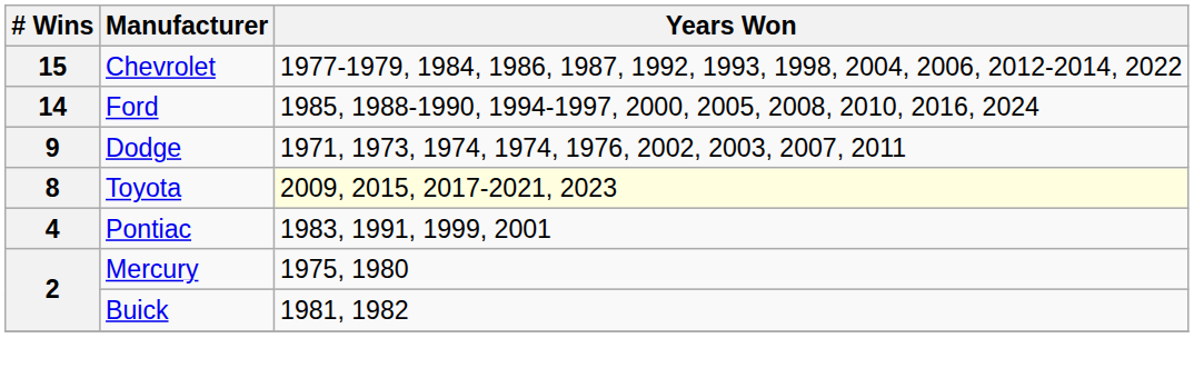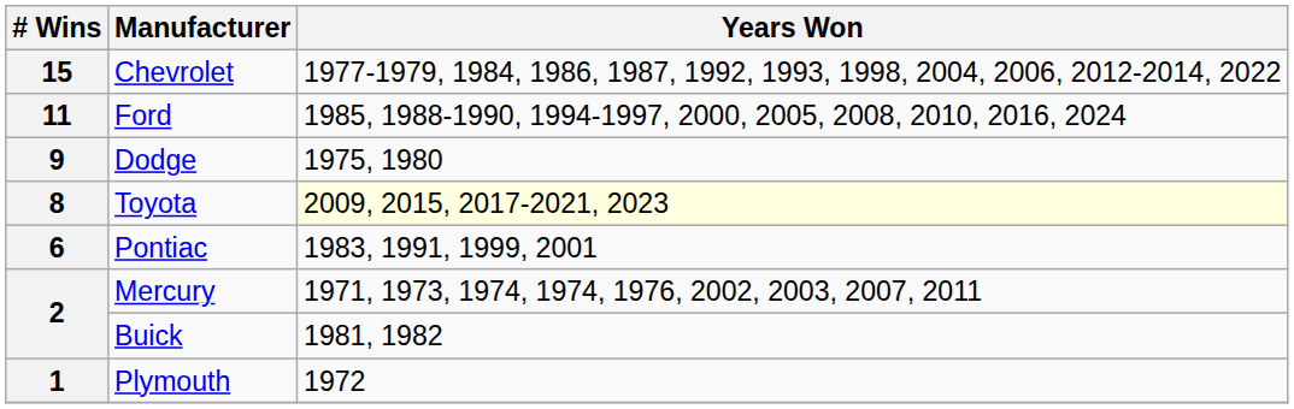 <table class="wikitable" style="font-size: 95%;">
 <tr>
 <th># Wins</th>
 <th>Manufacturer</th>
 <th>Years Won</th>
 </tr>
 <tr>
 <th>15</th>
 <td><a href='#'>Chevrolet</a></td>
 <td>1977-1979, 1984, 1986, 1987, 1992, 1993, 1998, 2004, 2006, 2012-2014, 2022</td>
 </tr>
 <tr>
-<th>14</th>
+<th>11</th>
 <td><a href='#'>Ford</a></td>
 <td>1985, 1988-1990, 1994-1997, 2000, 2005, 2008, 2010, 2016, 2024</td>
 </tr>
 <tr>
 <th>9</th>
 <td><a href='#'>Dodge</a></td>
-<td>1971, 1973, 1974, 1974, 1976, 2002, 2003, 2007, 2011</td>
+<td>1975, 1980</td>
 </tr>
 <tr>
 <th>8</th>
 <td><a href='#'>Toyota</a></td>
 <td style="background: lightyellow;">2009, 2015, 2017-2021, 2023</td>
 </tr>
 <tr>
-<th>4</th>
+<th>6</th>
 <td><a href='#'>Pontiac</a></td>
 <td>1983, 1991, 1999, 2001</td>
 </tr>
 <tr>
 <th rowspan="2">2</th>
 <td><a href='#'>Mercury</a></td>
-<td>1975, 1980</td>
+<td>1971, 1973, 1974, 1974, 1976, 2002, 2003, 2007, 2011</td>
 </tr>
 <tr>
 <td><a href='#'>Buick</a></td>
 <td>1981, 1982</td>
 </tr>
 <tr>
+<th>1</th>
+<td><a href='#'>Plymouth</a></td>
+<td>1972</td>
+</tr>
+<tr>
 </tr>
 </table>
